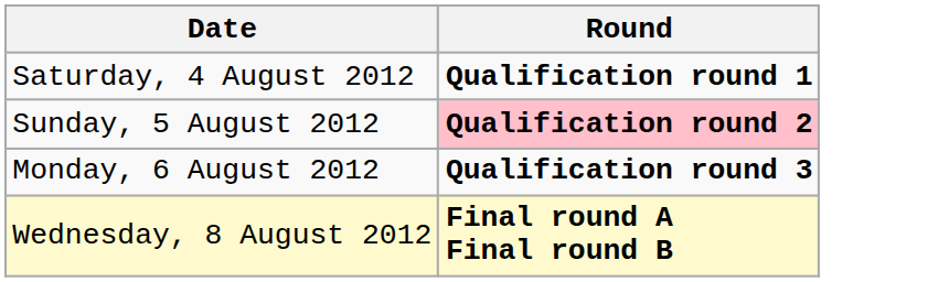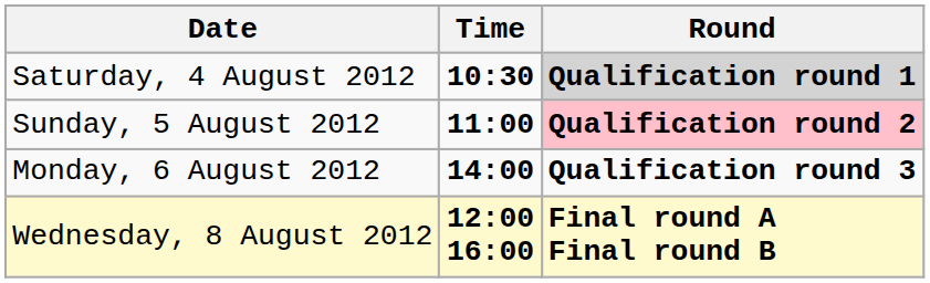 <table class="wikitable">
 <tr>
 <th>Date</th>
+<th>Time</th>
 <th>Round</th>
 </tr>
 <tr>
 <td>Saturday, 4 August 2012</td>
-<td><strong>Qualification round 1</strong></td>
+<td><strong>10:30</strong></td>
+<td style="background: lightgrey;"><strong>Qualification round 1</strong></td>
 </tr>
 <tr>
 <td>Sunday, 5 August 2012</td>
+<td><strong>11:00</strong></td>
 <td style="background: pink;"><strong>Qualification round 2</strong></td>
 </tr>
 <tr>
 <td>Monday, 6 August 2012</td>
+<td><strong>14:00</strong></td>
 <td><strong>Qualification round 3</strong></td>
 </tr>
 <tr style=background:lemonchiffon>
 <td>Wednesday, 8 August 2012</td>
+<td><strong>12:00</strong><br><strong>16:00</strong></td>
 <td><strong>Final round A</strong><br><strong>Final round B</strong></td>
 </tr>
 </table>
